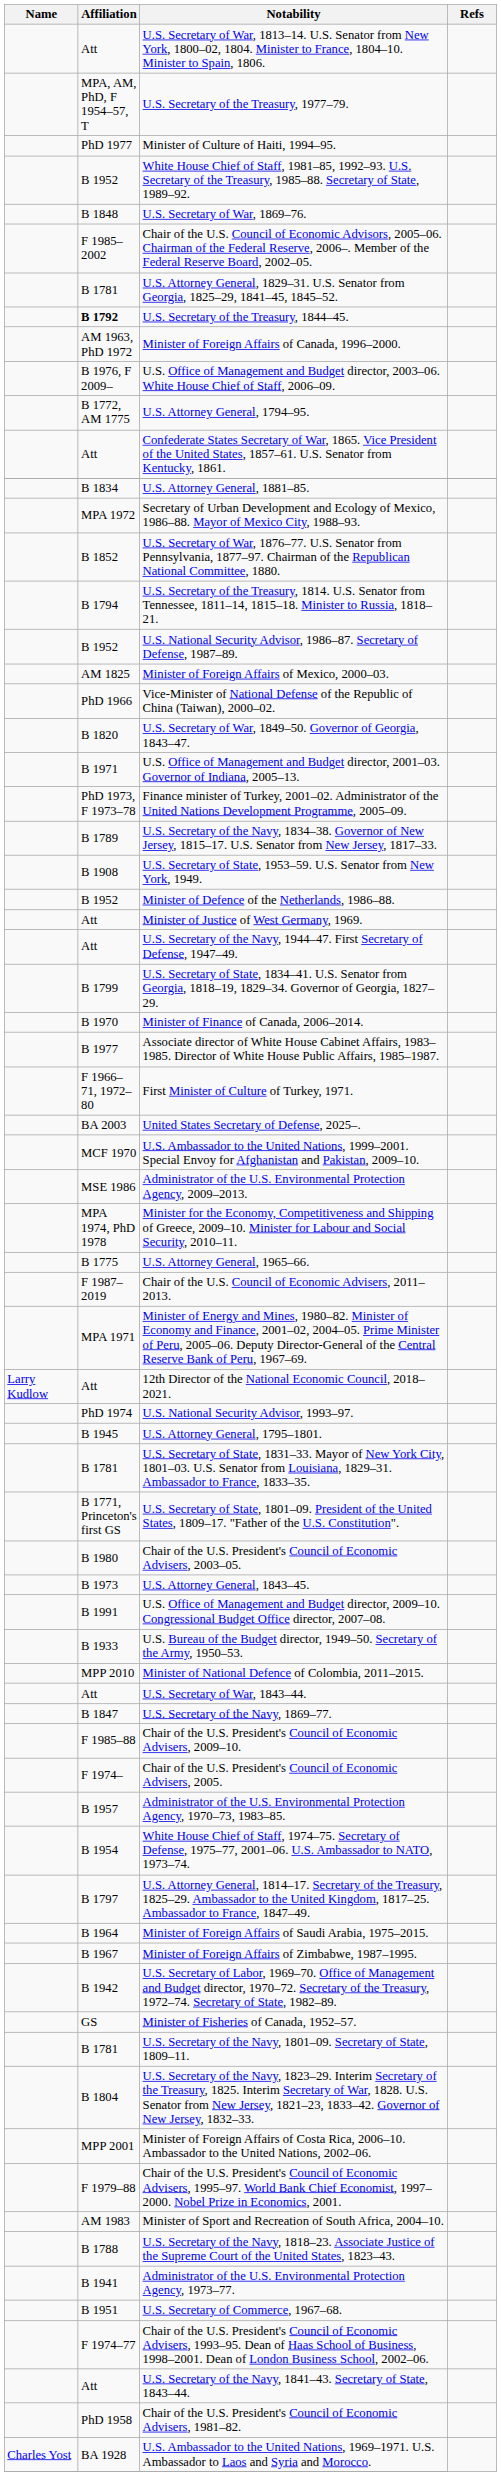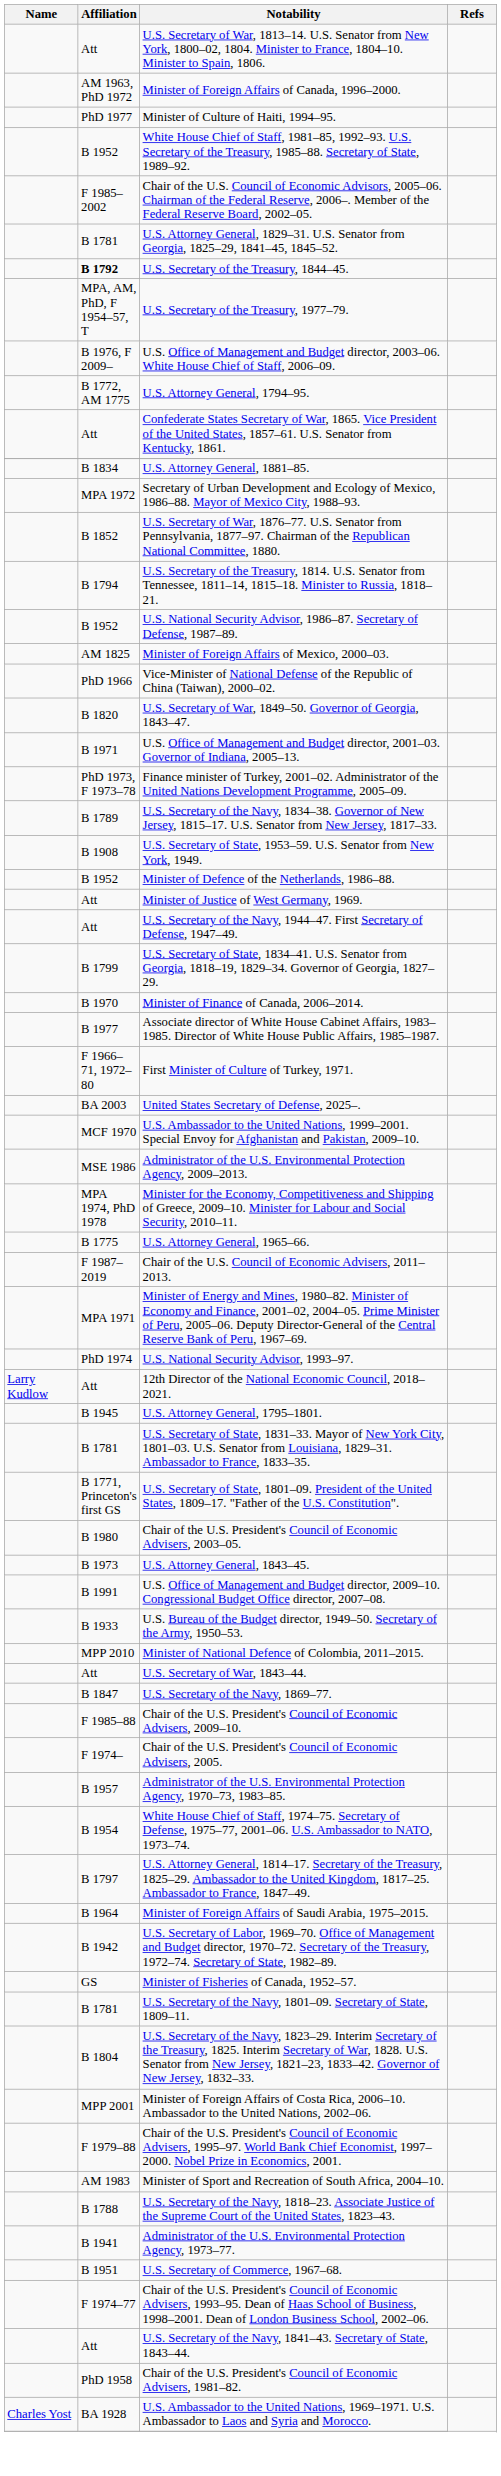 <table class="wikitable sortable" style="width:100%">
 <tr>
 <th width="15%">Name</th>
 <th width="10%">Affiliation</th>
 <th width="*" class="unsortable">Notability</th>
 <th width="10%" class="unsortable">Refs</th>
 </tr>
 <tr>
 <td></td>
 <td>Att</td>
 <td><a href='#'>U.S. Secretary of War</a>, 1813–14. U.S. Senator from <a href='#'>New York</a>, 1800–02, 1804. <a href='#'>Minister to France</a>, 1804–10. <a href='#'>Minister to Spain</a>, 1806.</td>
 <td></td>
 </tr>
 <tr>
 <td></td>
-<td>MPA, AM, PhD, F 1954–57, T</td>
-<td><a href='#'>U.S. Secretary of the Treasury</a>, 1977–79.</td>
+<td>AM 1963, PhD 1972</td>
+<td><a href='#'>Minister of Foreign Affairs</a> of Canada, 1996–2000.</td>
 <td></td>
 </tr>
 <tr>
 <td></td>
 <td>PhD 1977</td>
 <td>Minister of Culture of Haiti, 1994–95.</td>
 <td></td>
 </tr>
 <tr>
 <td></td>
 <td>B 1952</td>
 <td><a href='#'>White House Chief of Staff</a>, 1981–85, 1992–93. <a href='#'>U.S. Secretary of the Treasury</a>, 1985–88. <a href='#'>Secretary of State</a>, 1989–92.</td>
-<td></td>
-</tr>
-<tr>
-<td></td>
-<td>B 1848</td>
-<td><a href='#'>U.S. Secretary of War</a>, 1869–76.</td>
 <td></td>
 </tr>
 <tr>
 <td></td>
 <td>F 1985–2002</td>
 <td>Chair of the U.S. <a href='#'>Council of Economic Advisors</a>, 2005–06. <a href='#'>Chairman of the Federal Reserve</a>, 2006–. Member of the <a href='#'>Federal Reserve Board</a>, 2002–05.</td>
 <td></td>
 </tr>
 <tr>
 <td></td>
 <td>B 1781</td>
 <td><a href='#'>U.S. Attorney General</a>, 1829–31. U.S. Senator from <a href='#'>Georgia</a>, 1825–29, 1841–45, 1845–52.</td>
 <td></td>
 </tr>
 <tr>
 <td></td>
 <td><strong>B 1792</strong></td>
 <td><a href='#'>U.S. Secretary of the Treasury</a>, 1844–45.</td>
 <td></td>
 </tr>
 <tr>
 <td></td>
-<td>AM 1963, PhD 1972</td>
-<td><a href='#'>Minister of Foreign Affairs</a> of Canada, 1996–2000.</td>
+<td>MPA, AM, PhD, F 1954–57, T</td>
+<td><a href='#'>U.S. Secretary of the Treasury</a>, 1977–79.</td>
 <td></td>
 </tr>
 <tr>
 <td></td>
 <td>B 1976, F 2009–</td>
 <td>U.S. <a href='#'>Office of Management and Budget</a> director, 2003–06. <a href='#'>White House Chief of Staff</a>, 2006–09.</td>
 <td></td>
 </tr>
 <tr>
 <td></td>
 <td>B 1772, AM 1775</td>
 <td><a href='#'>U.S. Attorney General</a>, 1794–95.</td>
 <td></td>
 </tr>
 <tr>
 <td></td>
 <td>Att</td>
 <td><a href='#'>Confederate States Secretary of War</a>, 1865. <a href='#'>Vice President of the United States</a>, 1857–61. U.S. Senator from <a href='#'>Kentucky</a>, 1861.</td>
 <td></td>
 </tr>
 <tr>
 </tr>
 <tr>
 <td></td>
 <td>B 1834</td>
 <td><a href='#'>U.S. Attorney General</a>, 1881–85.</td>
 <td></td>
 </tr>
 <tr>
 <td></td>
 <td>MPA 1972</td>
 <td>Secretary of Urban Development and Ecology of Mexico, 1986–88. <a href='#'>Mayor of Mexico City</a>, 1988–93.</td>
 <td></td>
 </tr>
 <tr>
 <td></td>
 <td>B 1852</td>
 <td><a href='#'>U.S. Secretary of War</a>, 1876–77. U.S. Senator from Pennsylvania, 1877–97. Chairman of the <a href='#'>Republican National Committee</a>, 1880.</td>
 <td></td>
 </tr>
 <tr>
 <td></td>
 <td>B 1794</td>
 <td><a href='#'>U.S. Secretary of the Treasury</a>, 1814. U.S. Senator from Tennessee, 1811–14, 1815–18. <a href='#'>Minister to Russia</a>, 1818–21.</td>
 <td></td>
 </tr>
 <tr>
 <td></td>
 <td>B 1952</td>
 <td><a href='#'>U.S. National Security Advisor</a>, 1986–87. <a href='#'>Secretary of Defense</a>, 1987–89.</td>
 <td></td>
 </tr>
 <tr>
 <td></td>
 <td>AM 1825</td>
 <td><a href='#'>Minister of Foreign Affairs</a> of Mexico, 2000–03.</td>
 <td></td>
 </tr>
 <tr>
 <td></td>
 <td>PhD 1966</td>
 <td>Vice-Minister of <a href='#'>National Defense</a> of the Republic of China (Taiwan), 2000–02.</td>
 <td></td>
 </tr>
 <tr>
 <td></td>
 <td>B 1820</td>
 <td><a href='#'>U.S. Secretary of War</a>, 1849–50. <a href='#'>Governor of Georgia</a>, 1843–47.</td>
 <td></td>
 </tr>
 <tr>
 <td></td>
 <td>B 1971</td>
 <td>U.S. <a href='#'>Office of Management and Budget</a> director, 2001–03. <a href='#'>Governor of Indiana</a>, 2005–13.</td>
 <td></td>
 </tr>
 <tr>
 <td></td>
 <td>PhD 1973, F 1973–78</td>
 <td>Finance minister of Turkey, 2001–02. Administrator of the <a href='#'>United Nations Development Programme</a>, 2005–09.</td>
 <td></td>
 </tr>
 <tr>
 <td></td>
 <td>B 1789</td>
 <td><a href='#'>U.S. Secretary of the Navy</a>, 1834–38. <a href='#'>Governor of New Jersey</a>, 1815–17. U.S. Senator from <a href='#'>New Jersey</a>, 1817–33.</td>
 <td></td>
 </tr>
 <tr>
 <td></td>
 <td>B 1908</td>
 <td><a href='#'>U.S. Secretary of State</a>, 1953–59. U.S. Senator from <a href='#'>New York</a>, 1949.</td>
 <td></td>
 </tr>
 <tr>
 <td></td>
 <td>B 1952</td>
 <td><a href='#'>Minister of Defence</a> of the <a href='#'>Netherlands</a>, 1986–88.</td>
 <td></td>
 </tr>
 <tr>
 <td></td>
 <td>Att</td>
 <td><a href='#'>Minister of Justice</a> of <a href='#'>West Germany</a>, 1969.</td>
 <td></td>
 </tr>
 <tr>
 <td></td>
 <td>Att</td>
 <td><a href='#'>U.S. Secretary of the Navy</a>, 1944–47. First <a href='#'>Secretary of Defense</a>, 1947–49.</td>
 <td></td>
 </tr>
 <tr>
 <td></td>
 <td>B 1799</td>
 <td><a href='#'>U.S. Secretary of State</a>, 1834–41. U.S. Senator from <a href='#'>Georgia</a>, 1818–19, 1829–34. Governor of Georgia, 1827–29.</td>
 <td></td>
 </tr>
 <tr>
 <td></td>
 <td>B 1970</td>
 <td><a href='#'>Minister of Finance</a> of Canada, 2006–2014.</td>
 <td></td>
 </tr>
 <tr>
 <td></td>
 <td>B 1977</td>
 <td>Associate director of White House Cabinet Affairs, 1983–1985. Director of White House Public Affairs, 1985–1987.</td>
 <td></td>
 </tr>
 <tr>
 <td></td>
 <td>F 1966–71, 1972–80</td>
 <td>First <a href='#'>Minister of Culture</a> of Turkey, 1971.</td>
 <td></td>
 </tr>
 <tr>
 <td></td>
 <td>BA 2003</td>
 <td><a href='#'>United States Secretary of Defense</a>, 2025–.</td>
 <td></td>
 </tr>
 <tr>
 <td></td>
 <td>MCF 1970</td>
 <td><a href='#'>U.S. Ambassador to the United Nations</a>, 1999–2001. Special Envoy for <a href='#'>Afghanistan</a> and <a href='#'>Pakistan</a>, 2009–10.</td>
 <td></td>
 </tr>
 <tr>
 <td></td>
 <td>MSE 1986</td>
 <td><a href='#'>Administrator of the U.S. Environmental Protection Agency</a>, 2009–2013.</td>
 <td></td>
 </tr>
 <tr>
 <td></td>
 <td>MPA 1974, PhD 1978</td>
 <td><a href='#'>Minister for the Economy, Competitiveness and Shipping</a> of Greece, 2009–10. <a href='#'>Minister for Labour and Social Security</a>, 2010–11.</td>
 <td></td>
 </tr>
 <tr>
 <td></td>
 <td>B 1775</td>
 <td><a href='#'>U.S. Attorney General</a>, 1965–66.</td>
 <td></td>
 </tr>
 <tr>
 <td></td>
 <td>F 1987– 2019</td>
 <td>Chair of the U.S. <a href='#'>Council of Economic Advisers</a>, 2011–2013.</td>
 <td></td>
 </tr>
 <tr>
 <td></td>
 <td>MPA 1971</td>
 <td><a href='#'>Minister of Energy and Mines</a>, 1980–82. <a href='#'>Minister of Economy and Finance</a>, 2001–02, 2004–05. <a href='#'>Prime Minister of Peru</a>, 2005–06. Deputy Director-General of the <a href='#'>Central Reserve Bank of Peru</a>, 1967–69.</td>
 <td></td>
 </tr>
 <tr>
+<td></td>
+<td>PhD 1974</td>
+<td><a href='#'>U.S. National Security Advisor</a>, 1993–97.</td>
+<td></td>
+</tr>
+<tr>
 <td><a href='#'>Larry Kudlow</a></td>
 <td>Att</td>
 <td>12th Director of the <a href='#'>National Economic Council</a>, 2018–2021.</td>
-<td></td>
-</tr>
-<tr>
-<td></td>
-<td>PhD 1974</td>
-<td><a href='#'>U.S. National Security Advisor</a>, 1993–97.</td>
 <td></td>
 </tr>
 <tr>
 <td></td>
 <td>B 1945</td>
 <td><a href='#'>U.S. Attorney General</a>, 1795–1801.</td>
 <td></td>
 </tr>
 <tr>
 <td></td>
 <td>B 1781</td>
 <td><a href='#'>U.S. Secretary of State</a>, 1831–33. Mayor of <a href='#'>New York City</a>, 1801–03. U.S. Senator from <a href='#'>Louisiana</a>, 1829–31. <a href='#'>Ambassador to France</a>, 1833–35.</td>
 <td></td>
 </tr>
 <tr>
 <td></td>
 <td>B 1771, Princeton's first GS</td>
 <td><a href='#'>U.S. Secretary of State</a>, 1801–09. <a href='#'>President of the United States</a>, 1809–17. "Father of the <a href='#'>U.S. Constitution</a>".</td>
 <td></td>
 </tr>
 <tr>
 <td></td>
 <td>B 1980</td>
 <td>Chair of the U.S. President's <a href='#'>Council of Economic Advisers</a>, 2003–05.</td>
 <td></td>
 </tr>
 <tr>
 <td></td>
 <td>B 1973</td>
 <td><a href='#'>U.S. Attorney General</a>, 1843–45.</td>
 <td></td>
 </tr>
 <tr>
 <td></td>
 <td>B 1991</td>
 <td>U.S. <a href='#'>Office of Management and Budget</a> director, 2009–10. <a href='#'>Congressional Budget Office</a> director, 2007–08.</td>
 <td></td>
 </tr>
 <tr>
 <td></td>
 <td>B 1933</td>
 <td>U.S. <a href='#'>Bureau of the Budget</a> director, 1949–50. <a href='#'>Secretary of the Army</a>, 1950–53.</td>
 <td></td>
 </tr>
 <tr>
 <td></td>
 <td>MPP 2010</td>
 <td><a href='#'>Minister of National Defence</a> of Colombia, 2011–2015.</td>
 <td></td>
 </tr>
 <tr>
 <td></td>
 <td>Att</td>
 <td><a href='#'>U.S. Secretary of War</a>, 1843–44.</td>
 <td></td>
 </tr>
 <tr>
 <td></td>
 <td>B 1847</td>
 <td><a href='#'>U.S. Secretary of the Navy</a>, 1869–77.</td>
 <td></td>
 </tr>
 <tr>
 <td></td>
 <td>F 1985–88</td>
 <td>Chair of the U.S. President's <a href='#'>Council of Economic Advisers</a>, 2009–10.</td>
 <td></td>
 </tr>
 <tr>
 <td></td>
 <td>F 1974–</td>
 <td>Chair of the U.S. President's <a href='#'>Council of Economic Advisers</a>, 2005.</td>
 <td></td>
 </tr>
 <tr>
 <td></td>
 <td>B 1957</td>
 <td><a href='#'>Administrator of the U.S. Environmental Protection Agency</a>, 1970–73, 1983–85.</td>
 <td></td>
 </tr>
 <tr>
 <td></td>
 <td>B 1954</td>
 <td><a href='#'>White House Chief of Staff</a>, 1974–75. <a href='#'>Secretary of Defense</a>, 1975–77, 2001–06. <a href='#'>U.S. Ambassador to NATO</a>, 1973–74.</td>
 <td></td>
 </tr>
 <tr>
 <td></td>
 <td>B 1797</td>
 <td><a href='#'>U.S. Attorney General</a>, 1814–17. <a href='#'>Secretary of the Treasury</a>, 1825–29. <a href='#'>Ambassador to the United Kingdom</a>, 1817–25. <a href='#'>Ambassador to France</a>, 1847–49.</td>
 <td></td>
 </tr>
 <tr>
 <td></td>
 <td>B 1964</td>
 <td><a href='#'>Minister of Foreign Affairs</a> of Saudi Arabia, 1975–2015.</td>
 <td></td>
 </tr>
 <tr>
 <td></td>
-<td>B 1967</td>
-<td><a href='#'>Minister of Foreign Affairs</a> of Zimbabwe, 1987–1995.</td>
-<td></td>
-</tr>
-<tr>
-<td></td>
 <td>B 1942</td>
 <td><a href='#'>U.S. Secretary of Labor</a>, 1969–70. <a href='#'>Office of Management and Budget</a> director, 1970–72. <a href='#'>Secretary of the Treasury</a>, 1972–74. <a href='#'>Secretary of State</a>, 1982–89.</td>
 <td></td>
 </tr>
 <tr>
 <td></td>
 <td>GS</td>
 <td><a href='#'>Minister of Fisheries</a> of Canada, 1952–57.</td>
 <td></td>
 </tr>
 <tr>
 <td></td>
 <td>B 1781</td>
 <td><a href='#'>U.S. Secretary of the Navy</a>, 1801–09. <a href='#'>Secretary of State</a>, 1809–11.</td>
 <td></td>
 </tr>
 <tr>
 <td></td>
 <td>B 1804</td>
 <td><a href='#'>U.S. Secretary of the Navy</a>, 1823–29. Interim <a href='#'>Secretary of the Treasury</a>, 1825. Interim <a href='#'>Secretary of War</a>, 1828. U.S. Senator from <a href='#'>New Jersey</a>, 1821–23, 1833–42. <a href='#'>Governor of New Jersey</a>, 1832–33.</td>
 <td></td>
 </tr>
 <tr>
 <td></td>
 <td>MPP 2001</td>
 <td>Minister of Foreign Affairs of Costa Rica, 2006–10. Ambassador to the United Nations, 2002–06.</td>
 <td></td>
 </tr>
 <tr>
 <td></td>
 <td>F 1979–88</td>
 <td>Chair of the U.S. President's <a href='#'>Council of Economic Advisers</a>, 1995–97. <a href='#'>World Bank Chief Economist</a>, 1997–2000. <a href='#'>Nobel Prize in Economics</a>, 2001.</td>
 <td></td>
 </tr>
 <tr>
 <td></td>
 <td>AM 1983</td>
 <td>Minister of Sport and Recreation of South Africa, 2004–10.</td>
 <td></td>
 </tr>
 <tr>
 <td></td>
 <td>B 1788</td>
 <td><a href='#'>U.S. Secretary of the Navy</a>, 1818–23. <a href='#'>Associate Justice of the Supreme Court of the United States</a>, 1823–43.</td>
 <td></td>
 </tr>
 <tr>
 <td></td>
 <td>B 1941</td>
 <td><a href='#'>Administrator of the U.S. Environmental Protection Agency</a>, 1973–77.</td>
 <td></td>
 </tr>
 <tr>
 <td></td>
 <td>B 1951</td>
 <td><a href='#'>U.S. Secretary of Commerce</a>, 1967–68.</td>
 <td></td>
 </tr>
 <tr>
 <td></td>
 <td>F 1974–77</td>
 <td>Chair of the U.S. President's <a href='#'>Council of Economic Advisers</a>, 1993–95. Dean of <a href='#'>Haas School of Business</a>, 1998–2001. Dean of <a href='#'>London Business School</a>, 2002–06.</td>
 <td></td>
 </tr>
 <tr>
 <td></td>
 <td>Att</td>
 <td><a href='#'>U.S. Secretary of the Navy</a>, 1841–43. <a href='#'>Secretary of State</a>, 1843–44.</td>
 <td></td>
 </tr>
 <tr>
 <td></td>
 <td>PhD 1958</td>
 <td>Chair of the U.S. President's <a href='#'>Council of Economic Advisers</a>, 1981–82.</td>
 <td></td>
 </tr>
 <tr>
 <td><a href='#'>Charles Yost</a></td>
 <td>BA 1928</td>
 <td><a href='#'>U.S. Ambassador to the United Nations</a>, 1969–1971. U.S. Ambassador to <a href='#'>Laos</a> and <a href='#'>Syria</a> and <a href='#'>Morocco</a>.</td>
 </tr>
 <tr>
 </tr>
 </table>
